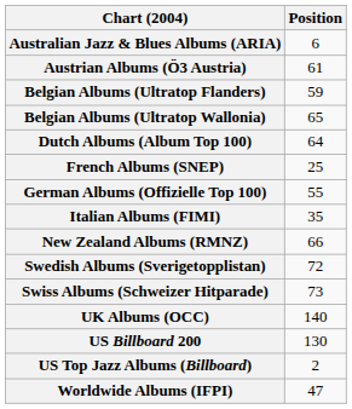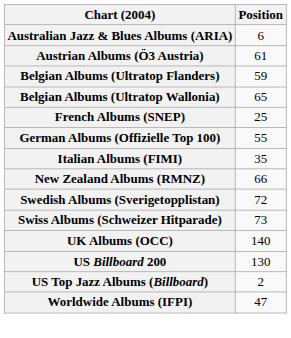 <table class="wikitable sortable plainrowheaders" style="text-align:center">
 <tr>
 <th scope="col">Chart (2004)</th>
 <th scope="col">Position</th>
 </tr>
 <tr>
 <th scope="row">Australian Jazz & Blues Albums (ARIA)</th>
 <td>6</td>
 </tr>
 <tr>
 <th scope="row">Austrian Albums (Ö3 Austria)</th>
 <td>61</td>
 </tr>
 <tr>
 <th scope="row">Belgian Albums (Ultratop Flanders)</th>
 <td>59</td>
 </tr>
 <tr>
 <th scope="row">Belgian Albums (Ultratop Wallonia)</th>
 <td>65</td>
-</tr>
-<tr>
-<th scope="row">Dutch Albums (Album Top 100)</th>
-<td>64</td>
 </tr>
 <tr>
 <th scope="row">French Albums (SNEP)</th>
 <td>25</td>
 </tr>
 <tr>
 <th scope="row">German Albums (Offizielle Top 100)</th>
 <td>55</td>
 </tr>
 <tr>
 <th scope="row">Italian Albums (FIMI)</th>
 <td>35</td>
 </tr>
 <tr>
 <th scope="row">New Zealand Albums (RMNZ)</th>
 <td>66</td>
 </tr>
 <tr>
 <th scope="row">Swedish Albums (Sverigetopplistan)</th>
 <td>72</td>
 </tr>
 <tr>
 <th scope="row">Swiss Albums (Schweizer Hitparade)</th>
 <td>73</td>
 </tr>
 <tr>
 <th scope="row">UK Albums (OCC)</th>
 <td>140</td>
 </tr>
 <tr>
 <th scope="row">US <em>Billboard</em> 200</th>
 <td>130</td>
 </tr>
 <tr>
 <th scope="row">US Top Jazz Albums (<em>Billboard</em>)</th>
 <td>2</td>
 </tr>
 <tr>
 <th scope="row">Worldwide Albums (IFPI)</th>
 <td>47</td>
 </tr>
 </table>
